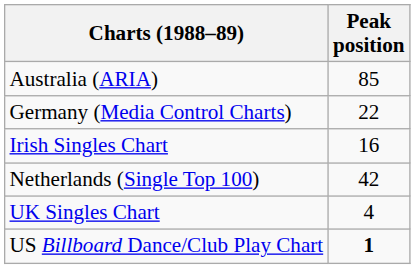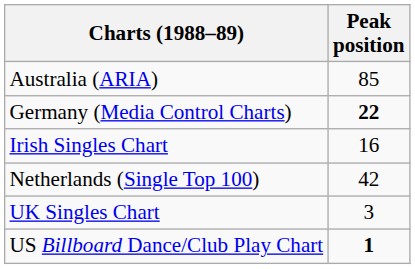 <table class="wikitable sortable">
 <tr>
 <th align="center">Charts (1988–89)</th>
 <th align="center">Peak<br>position</th>
 </tr>
 <tr>
 <td align="left">Australia (<a href='#'>ARIA</a>)</td>
 <td align="center">85</td>
 </tr>
 <tr>
 <td align="left">Germany (<a href='#'>Media Control Charts</a>)</td>
-<td align="center">22</td>
+<td align="center"><strong>22</strong></td>
 </tr>
 <tr>
 <td align="left"><a href='#'>Irish Singles Chart</a></td>
 <td align="center">16</td>
 </tr>
 <tr>
 <td align="left">Netherlands (<a href='#'>Single Top 100</a>)</td>
 <td align="center">42</td>
 </tr>
 <tr>
 <td align="left"><a href='#'>UK Singles Chart</a></td>
-<td align="center">4</td>
+<td align="center">3</td>
 </tr>
 <tr>
 <td align="left">US <a href='#'><em>Billboard</em> Dance/Club Play Chart</a></td>
 <td align="center"><strong>1</strong></td>
 </tr>
 </table>
